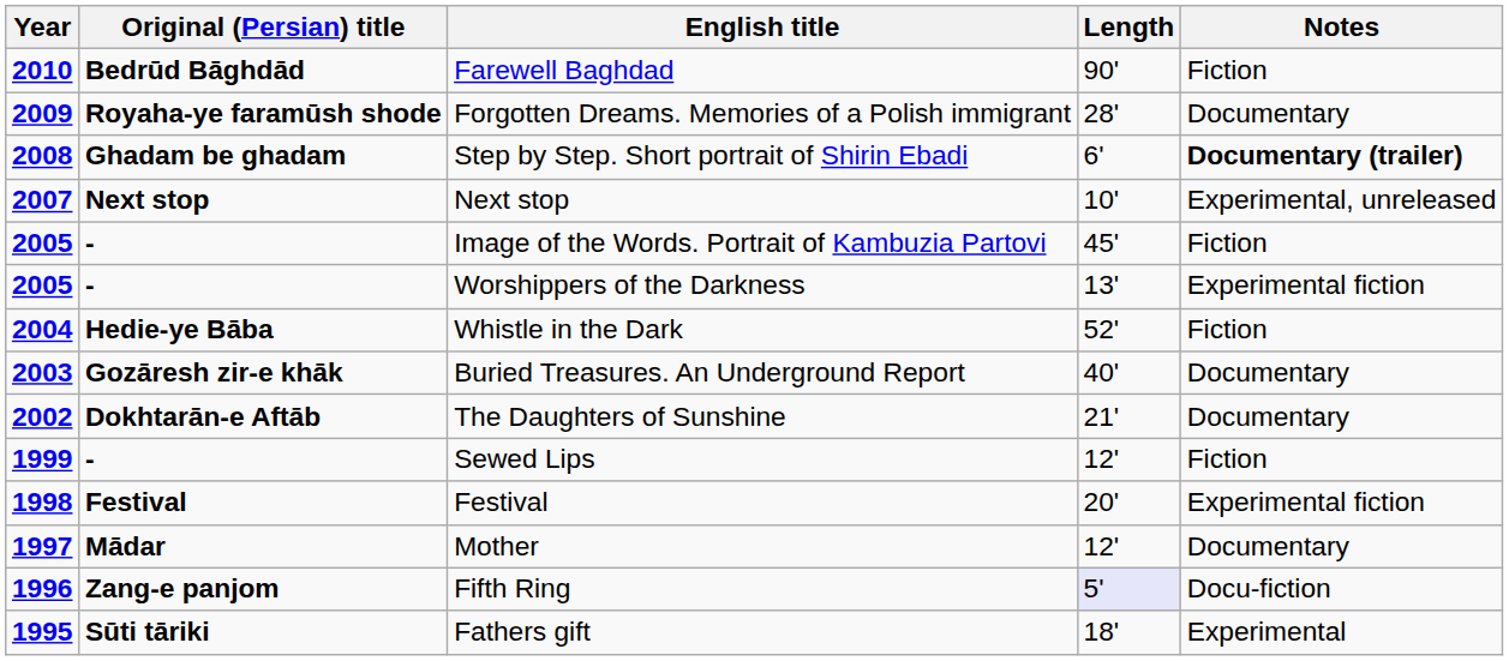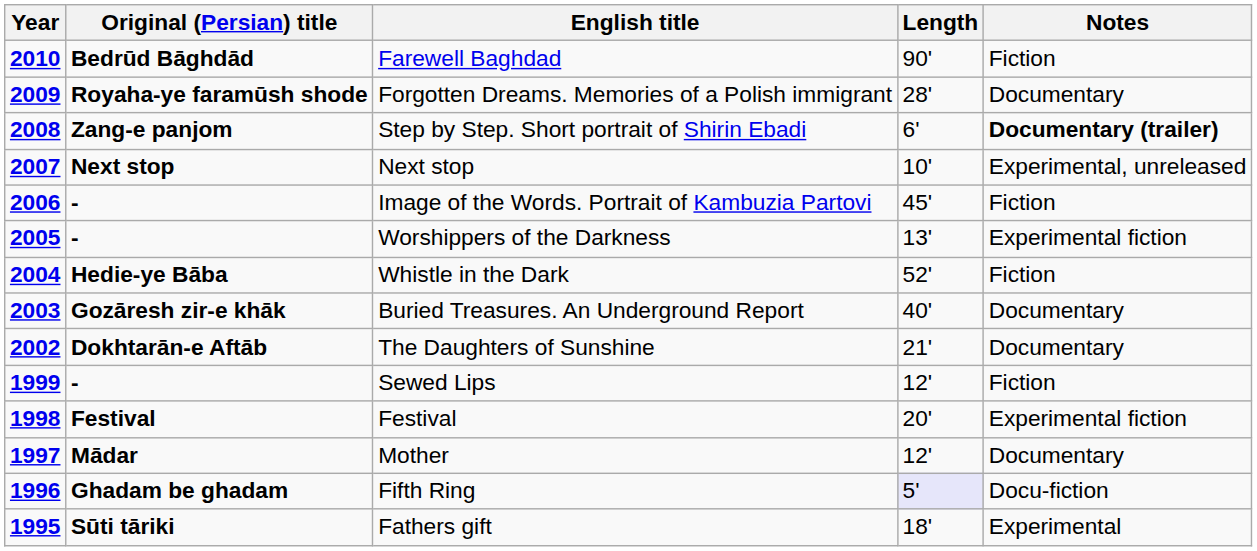 <table class="wikitable"|->
 <tr>
 <th>Year</th>
 <th>Original (<a href='#'>Persian</a>) title</th>
 <th>English title</th>
 <th>Length</th>
 <th>Notes</th>
 </tr>
 <tr>
 <td><strong><a href='#'>2010</a></strong></td>
 <td><strong>Bedrūd Bāghdād</strong></td>
 <td><a href='#'>Farewell Baghdad</a></td>
 <td>90'</td>
 <td>Fiction</td>
 </tr>
 <tr>
 <td><strong><a href='#'>2009</a></strong></td>
 <td><strong>Royaha-ye faramūsh shode</strong></td>
 <td>Forgotten Dreams. Memories of a Polish immigrant</td>
 <td>28'</td>
 <td>Documentary</td>
 </tr>
 <tr>
 <td><strong><a href='#'>2008</a></strong></td>
-<td><strong>Ghadam be ghadam</strong></td>
+<td><strong>Zang-e panjom</strong></td>
 <td>Step by Step. Short portrait of <a href='#'>Shirin Ebadi</a></td>
 <td>6'</td>
 <td><strong>Documentary (trailer)</strong></td>
 </tr>
 <tr>
 <td><strong><a href='#'>2007</a></strong></td>
 <td><strong>Next stop</strong></td>
 <td>Next stop</td>
 <td>10'</td>
 <td>Experimental, unreleased</td>
 </tr>
 <tr>
-<td><strong><a href='#'>2005</a></strong></td>
+<td><strong><a href='#'>2006</a></strong></td>
 <td><strong>-</strong></td>
 <td>Image of the Words. Portrait of <a href='#'>Kambuzia Partovi</a></td>
 <td>45'</td>
 <td>Fiction</td>
 </tr>
 <tr>
 <td><strong><a href='#'>2005</a></strong></td>
 <td><strong>-</strong></td>
 <td>Worshippers of the Darkness</td>
 <td>13'</td>
 <td>Experimental fiction</td>
 </tr>
 <tr>
 <td><strong><a href='#'>2004</a></strong></td>
 <td><strong>Hedie-ye Bāba</strong></td>
 <td>Whistle in the Dark</td>
 <td>52'</td>
 <td>Fiction</td>
 </tr>
 <tr>
 <td><strong><a href='#'>2003</a></strong></td>
 <td><strong>Gozāresh zir-e khāk</strong></td>
 <td>Buried Treasures. An Underground Report</td>
 <td>40'</td>
 <td>Documentary</td>
 </tr>
 <tr>
 <td><strong><a href='#'>2002</a></strong></td>
 <td><strong>Dokhtarān-e Aftāb</strong></td>
 <td>The Daughters of Sunshine</td>
 <td>21'</td>
 <td>Documentary</td>
 </tr>
 <tr>
 <td><strong><a href='#'>1999</a></strong></td>
 <td><strong>-</strong></td>
 <td>Sewed Lips</td>
 <td>12'</td>
 <td>Fiction</td>
 </tr>
 <tr>
 <td><strong><a href='#'>1998</a></strong></td>
 <td><strong>Festival</strong></td>
 <td>Festival</td>
 <td>20'</td>
 <td>Experimental fiction</td>
 </tr>
 <tr>
 <td><strong><a href='#'>1997</a></strong></td>
 <td><strong>Mādar</strong></td>
 <td>Mother</td>
 <td>12'</td>
 <td>Documentary</td>
 </tr>
 <tr>
 <td><strong><a href='#'>1996</a></strong></td>
-<td><strong>Zang-e panjom</strong></td>
+<td><strong>Ghadam be ghadam</strong></td>
 <td>Fifth Ring</td>
 <td style="background: lavender;">5'</td>
 <td>Docu-fiction</td>
 </tr>
 <tr>
 <td><strong><a href='#'>1995</a></strong></td>
 <td><strong>Sūti tāriki</strong></td>
 <td>Fathers gift</td>
 <td>18'</td>
 <td>Experimental</td>
 </tr>
 </table>
